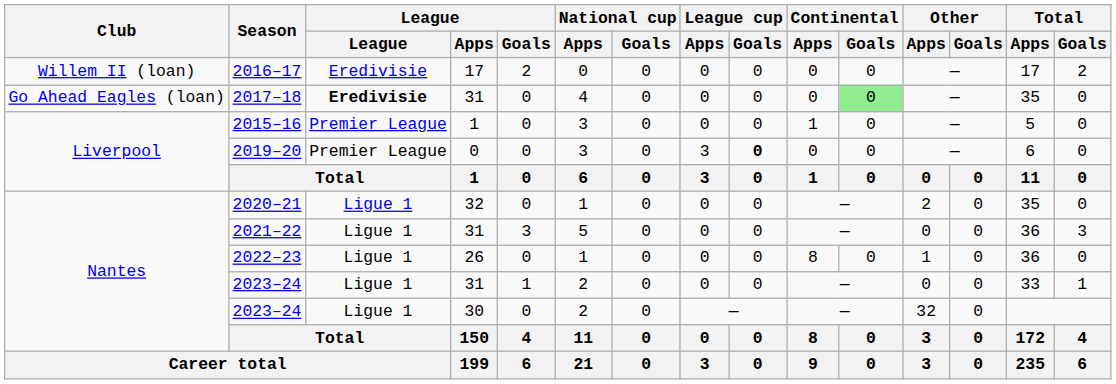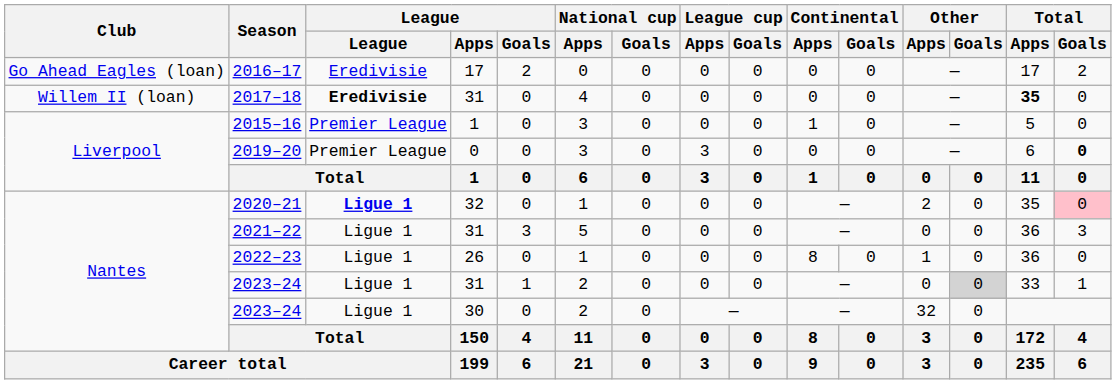 <table class="wikitable" style="text-align: center">
 <tr>
 <th rowspan="2">Club</th>
 <th rowspan="2">Season</th>
 <th colspan="3">League</th>
 <th colspan="2">National cup</th>
 <th colspan="2">League cup</th>
 <th colspan="2">Continental</th>
 <th colspan="2">Other</th>
 <th colspan="2">Total</th>
 </tr>
 <tr>
 <th>League</th>
 <th>Apps</th>
 <th>Goals</th>
 <th>Apps</th>
 <th>Goals</th>
 <th>Apps</th>
 <th>Goals</th>
 <th>Apps</th>
 <th>Goals</th>
 <th>Apps</th>
 <th>Goals</th>
 <th>Apps</th>
 <th>Goals</th>
 </tr>
 <tr>
-<td><a href='#'>Willem II</a> (loan)</td>
+<td><a href='#'>Go Ahead Eagles</a> (loan)</td>
 <td><a href='#'>2016–17</a></td>
 <td><a href='#'>Eredivisie</a></td>
 <td>17</td>
 <td>2</td>
 <td>0</td>
 <td>0</td>
 <td>0</td>
 <td>0</td>
 <td>0</td>
 <td>0</td>
 <td colspan="2">—</td>
 <td>17</td>
 <td>2</td>
 </tr>
 <tr>
-<td><a href='#'>Go Ahead Eagles</a> (loan)</td>
+<td><a href='#'>Willem II</a> (loan)</td>
 <td><a href='#'>2017–18</a></td>
 <td><strong>Eredivisie</strong></td>
 <td>31</td>
 <td>0</td>
 <td>4</td>
 <td>0</td>
 <td>0</td>
 <td>0</td>
 <td>0</td>
-<td style="background: lightgreen;">0</td>
+<td>0</td>
 <td colspan="2">—</td>
-<td>35</td>
+<td><strong>35</strong></td>
 <td>0</td>
 </tr>
 <tr>
 <td rowspan=3><a href='#'>Liverpool</a></td>
 <td><a href='#'>2015–16</a></td>
 <td><a href='#'>Premier League</a></td>
 <td>1</td>
 <td>0</td>
 <td>3</td>
 <td>0</td>
 <td>0</td>
 <td>0</td>
 <td>1</td>
 <td>0</td>
 <td colspan="2">—</td>
 <td>5</td>
 <td>0</td>
 </tr>
 <tr>
 <td><a href='#'>2019–20</a></td>
 <td>Premier League</td>
 <td>0</td>
 <td>0</td>
 <td>3</td>
 <td>0</td>
 <td>3</td>
-<td><strong>0</strong></td>
+<td>0</td>
 <td>0</td>
 <td>0</td>
 <td colspan="2">—</td>
 <td>6</td>
-<td>0</td>
+<td><strong>0</strong></td>
 </tr>
 <tr>
 <th colspan="2">Total</th>
 <th>1</th>
 <th>0</th>
 <th>6</th>
 <th>0</th>
 <th>3</th>
 <th>0</th>
 <th>1</th>
 <th>0</th>
 <th>0</th>
 <th>0</th>
 <th>11</th>
 <th>0</th>
 </tr>
 <tr>
 <td rowspan="6"><a href='#'>Nantes</a></td>
 <td><a href='#'>2020–21</a></td>
-<td><a href='#'>Ligue 1</a></td>
+<td><strong><a href='#'>Ligue 1</a></strong></td>
 <td>32</td>
 <td>0</td>
 <td>1</td>
 <td>0</td>
 <td>0</td>
 <td>0</td>
 <td colspan="2">—</td>
 <td>2</td>
 <td>0</td>
 <td>35</td>
-<td>0</td>
+<td style="background: pink;">0</td>
 </tr>
 <tr>
 <td><a href='#'>2021–22</a></td>
 <td>Ligue 1</td>
 <td>31</td>
 <td>3</td>
 <td>5</td>
 <td>0</td>
 <td>0</td>
 <td>0</td>
 <td colspan="2">—</td>
 <td>0</td>
 <td>0</td>
 <td>36</td>
 <td>3</td>
 </tr>
 <tr>
 <td><a href='#'>2022–23</a></td>
 <td>Ligue 1</td>
 <td>26</td>
 <td>0</td>
 <td>1</td>
 <td>0</td>
 <td>0</td>
 <td>0</td>
 <td>8</td>
 <td>0</td>
 <td>1</td>
 <td>0</td>
 <td>36</td>
 <td>0</td>
 </tr>
 <tr>
 <td><a href='#'>2023–24</a></td>
 <td>Ligue 1</td>
 <td>31</td>
 <td>1</td>
 <td>2</td>
 <td>0</td>
 <td>0</td>
 <td>0</td>
 <td colspan="2">—</td>
 <td>0</td>
-<td>0</td>
+<td style="background: lightgrey;">0</td>
 <td>33</td>
 <td>1</td>
 </tr>
 <tr>
 <td><a href='#'>2023–24</a></td>
 <td>Ligue 1</td>
 <td>30</td>
 <td>0</td>
 <td>2</td>
 <td>0</td>
 <td colspan="2">—</td>
 <td colspan="2">—</td>
 <td>32</td>
 <td>0</td>
 </tr>
 <tr>
 <th colspan="2">Total</th>
 <th>150</th>
 <th>4</th>
 <th>11</th>
 <th>0</th>
 <th>0</th>
 <th>0</th>
 <th>8</th>
 <th>0</th>
 <th>3</th>
 <th>0</th>
 <th>172</th>
 <th>4</th>
 </tr>
 <tr>
 <th colspan="3">Career total</th>
 <th>199</th>
 <th>6</th>
 <th>21</th>
 <th>0</th>
 <th>3</th>
 <th>0</th>
 <th>9</th>
 <th>0</th>
 <th>3</th>
 <th>0</th>
 <th>235</th>
 <th>6</th>
 </tr>
 </table>
